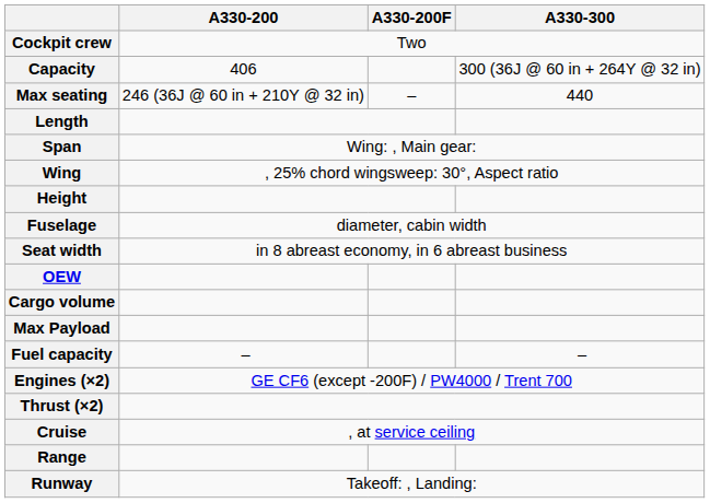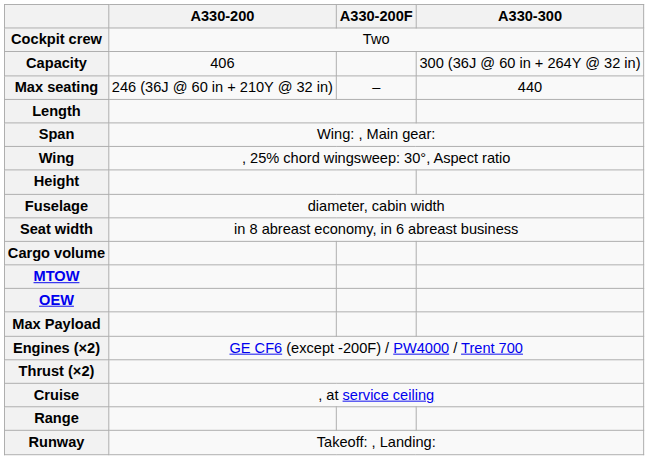 <table class="wikitable sortable sticky-header" style="text-align:center; font-size:97%;">
 <tr>
 <th></th>
 <th>A330-200</th>
 <th>A330-200F</th>
 <th>A330-300</th>
 </tr>
 <tr>
 <th>Cockpit crew</th>
 <td colspan=3>Two</td>
 </tr>
 <tr>
 <th>Capacity</th>
 <td>406</td>
 <td></td>
 <td>300 (36J @ 60 in + 264Y @ 32 in)</td>
 </tr>
 <tr>
 <th>Max seating</th>
 <td>246 (36J @ 60 in + 210Y @ 32 in)</td>
 <td>–</td>
 <td>440</td>
 </tr>
 <tr>
 <th>Length</th>
 <td colspan="2"></td>
 <td></td>
 </tr>
 <tr>
 <th>Span</th>
 <td colspan="3">Wing: , Main gear: </td>
 </tr>
 <tr>
 <th>Wing</th>
 <td colspan="3">, 25% chord wingsweep: 30°,  Aspect ratio</td>
 </tr>
 <tr>
 <th>Height</th>
 <td colspan="2"></td>
 <td></td>
 </tr>
 <tr>
 <th>Fuselage</th>
 <td colspan="3"> diameter,  cabin width</td>
 </tr>
 <tr>
 <th>Seat width</th>
 <td colspan="3"> in 8 abreast economy,  in 6 abreast business</td>
 </tr>
 <tr>
-<th><a href='#'>OEW</a></th>
+<th>Cargo volume</th>
 <td></td>
 <td></td>
 <td></td>
 </tr>
 <tr>
-<th>Cargo volume</th>
+<th><a href='#'>MTOW</a></th>
+<td></td>
+<td></td>
+<td></td>
+</tr>
+<tr>
+<th><a href='#'>OEW</a></th>
 <td></td>
 <td></td>
 <td></td>
 </tr>
 <tr>
 <th>Max Payload</th>
 <td></td>
 <td></td>
 <td></td>
-</tr>
-<tr>
-<th>Fuel capacity</th>
-<td> – </td>
-<td></td>
-<td> – </td>
 </tr>
 <tr>
 <th>Engines (×2)</th>
 <td colspan=3><a href='#'>GE CF6</a> (except -200F) / <a href='#'>PW4000</a> / <a href='#'>Trent 700</a></td>
 </tr>
 <tr>
 <th>Thrust (×2)</th>
 <td colspan=3></td>
 </tr>
 <tr>
 <th>Cruise</th>
 <td colspan="3">, at  <a href='#'>service ceiling</a></td>
 </tr>
 <tr>
 <th>Range</th>
 <td></td>
 <td></td>
 <td></td>
 </tr>
 <tr>
 <th>Runway</th>
 <td colspan="3">Takeoff: , Landing: </td>
 </tr>
 </table>
